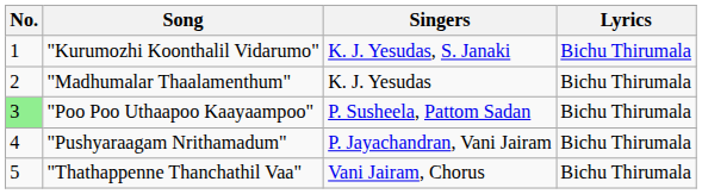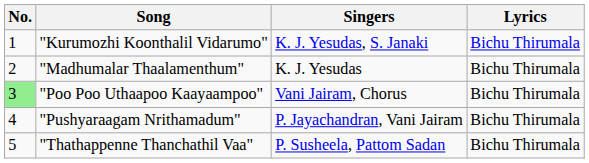 <table class="wikitable">
 <tr>
 <th>No.</th>
 <th>Song</th>
 <th>Singers</th>
 <th>Lyrics</th>
 </tr>
 <tr>
 <td>1</td>
 <td>"Kurumozhi Koonthalil Vidarumo"</td>
 <td><a href='#'>K. J. Yesudas</a>, <a href='#'>S. Janaki</a></td>
 <td><a href='#'>Bichu Thirumala</a></td>
 </tr>
 <tr>
 <td>2</td>
 <td>"Madhumalar Thaalamenthum"</td>
 <td>K. J. Yesudas</td>
 <td>Bichu Thirumala</td>
 </tr>
 <tr>
 <td style="background: lightgreen;">3</td>
 <td>"Poo Poo Uthaapoo Kaayaampoo"</td>
-<td><a href='#'>P. Susheela</a>, <a href='#'>Pattom Sadan</a></td>
+<td><a href='#'>Vani Jairam</a>, Chorus</td>
 <td>Bichu Thirumala</td>
 </tr>
 <tr>
 <td>4</td>
 <td>"Pushyaraagam Nrithamadum"</td>
 <td><a href='#'>P. Jayachandran</a>, Vani Jairam</td>
 <td>Bichu Thirumala</td>
 </tr>
 <tr>
 <td>5</td>
 <td>"Thathappenne Thanchathil Vaa"</td>
-<td><a href='#'>Vani Jairam</a>, Chorus</td>
+<td><a href='#'>P. Susheela</a>, <a href='#'>Pattom Sadan</a></td>
 <td>Bichu Thirumala</td>
 </tr>
 </table>
